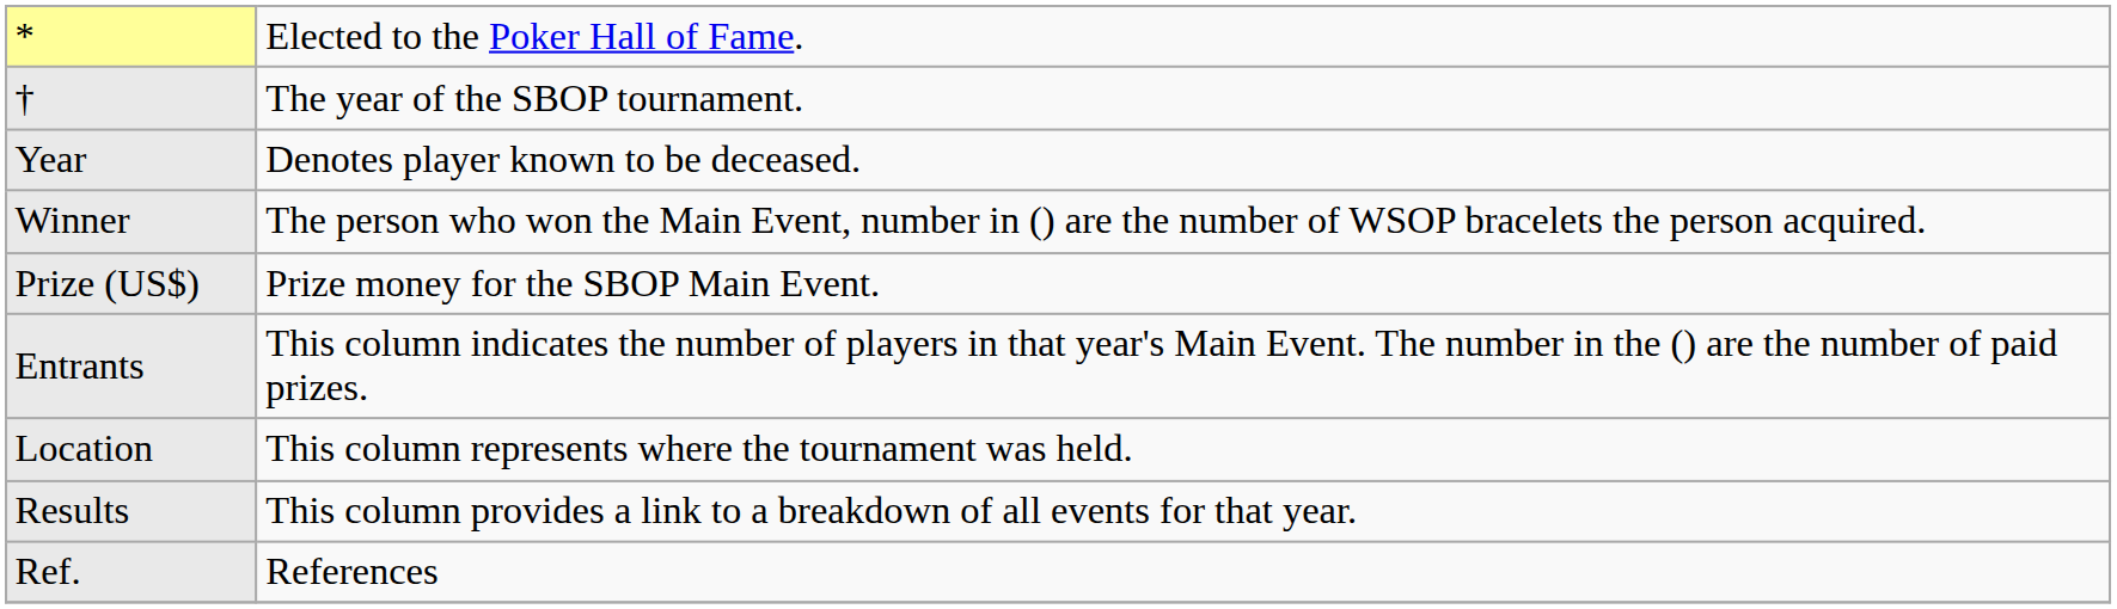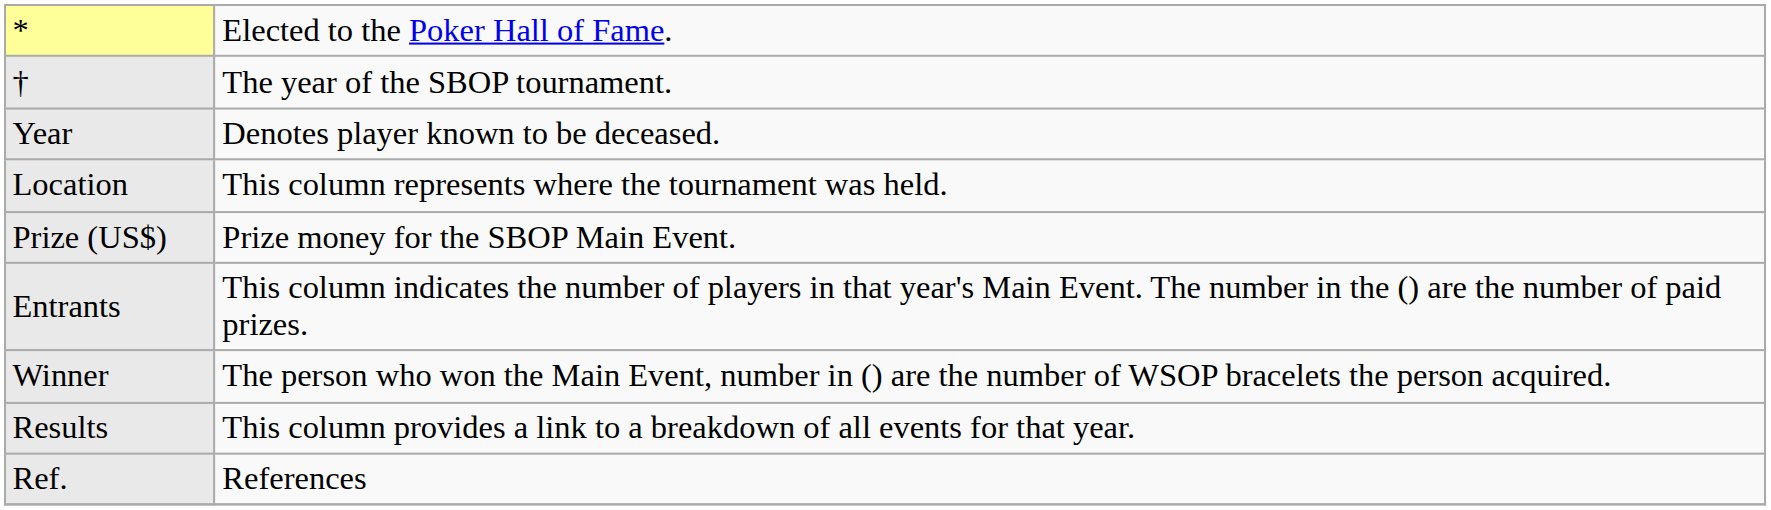 <table class="wikitable">
 <tr>
 <td style="background-color:#FFFF99; width:6em;">*</td>
 <td>Elected to the <a href='#'>Poker Hall of Fame</a>.</td>
 </tr>
 <tr>
 <td style="background: #E9E9E9;">†</td>
 <td>The year of the SBOP tournament.</td>
 </tr>
 <tr>
 <td style="background: #E9E9E9;">Year</td>
 <td>Denotes player known to be deceased.</td>
 </tr>
 <tr>
-<td style="background: #E9E9E9;">Winner</td>
-<td>The person who won the Main Event, number in () are the number of WSOP bracelets the person acquired.</td>
+<td style="background: #E9E9E9;">Location</td>
+<td>This column represents where the tournament was held.</td>
 </tr>
 <tr>
 <td style="background: #E9E9E9;">Prize (US$)</td>
 <td>Prize money for the SBOP Main Event.</td>
 </tr>
 <tr>
 <td style="background: #E9E9E9;">Entrants</td>
 <td>This column indicates the number of players in that year's Main Event.  The number in the () are the number of paid prizes.</td>
 </tr>
 <tr>
-<td style="background: #E9E9E9;">Location</td>
-<td>This column represents where the tournament was held.</td>
+<td style="background: #E9E9E9;">Winner</td>
+<td>The person who won the Main Event, number in () are the number of WSOP bracelets the person acquired.</td>
 </tr>
 <tr>
 <td style="background: #E9E9E9;">Results</td>
 <td>This column provides a link to a breakdown of all events for that year.</td>
 </tr>
 <tr>
 <td style="background: #E9E9E9;">Ref.</td>
 <td>References</td>
 </tr>
 <tr>
 </tr>
 </table>
